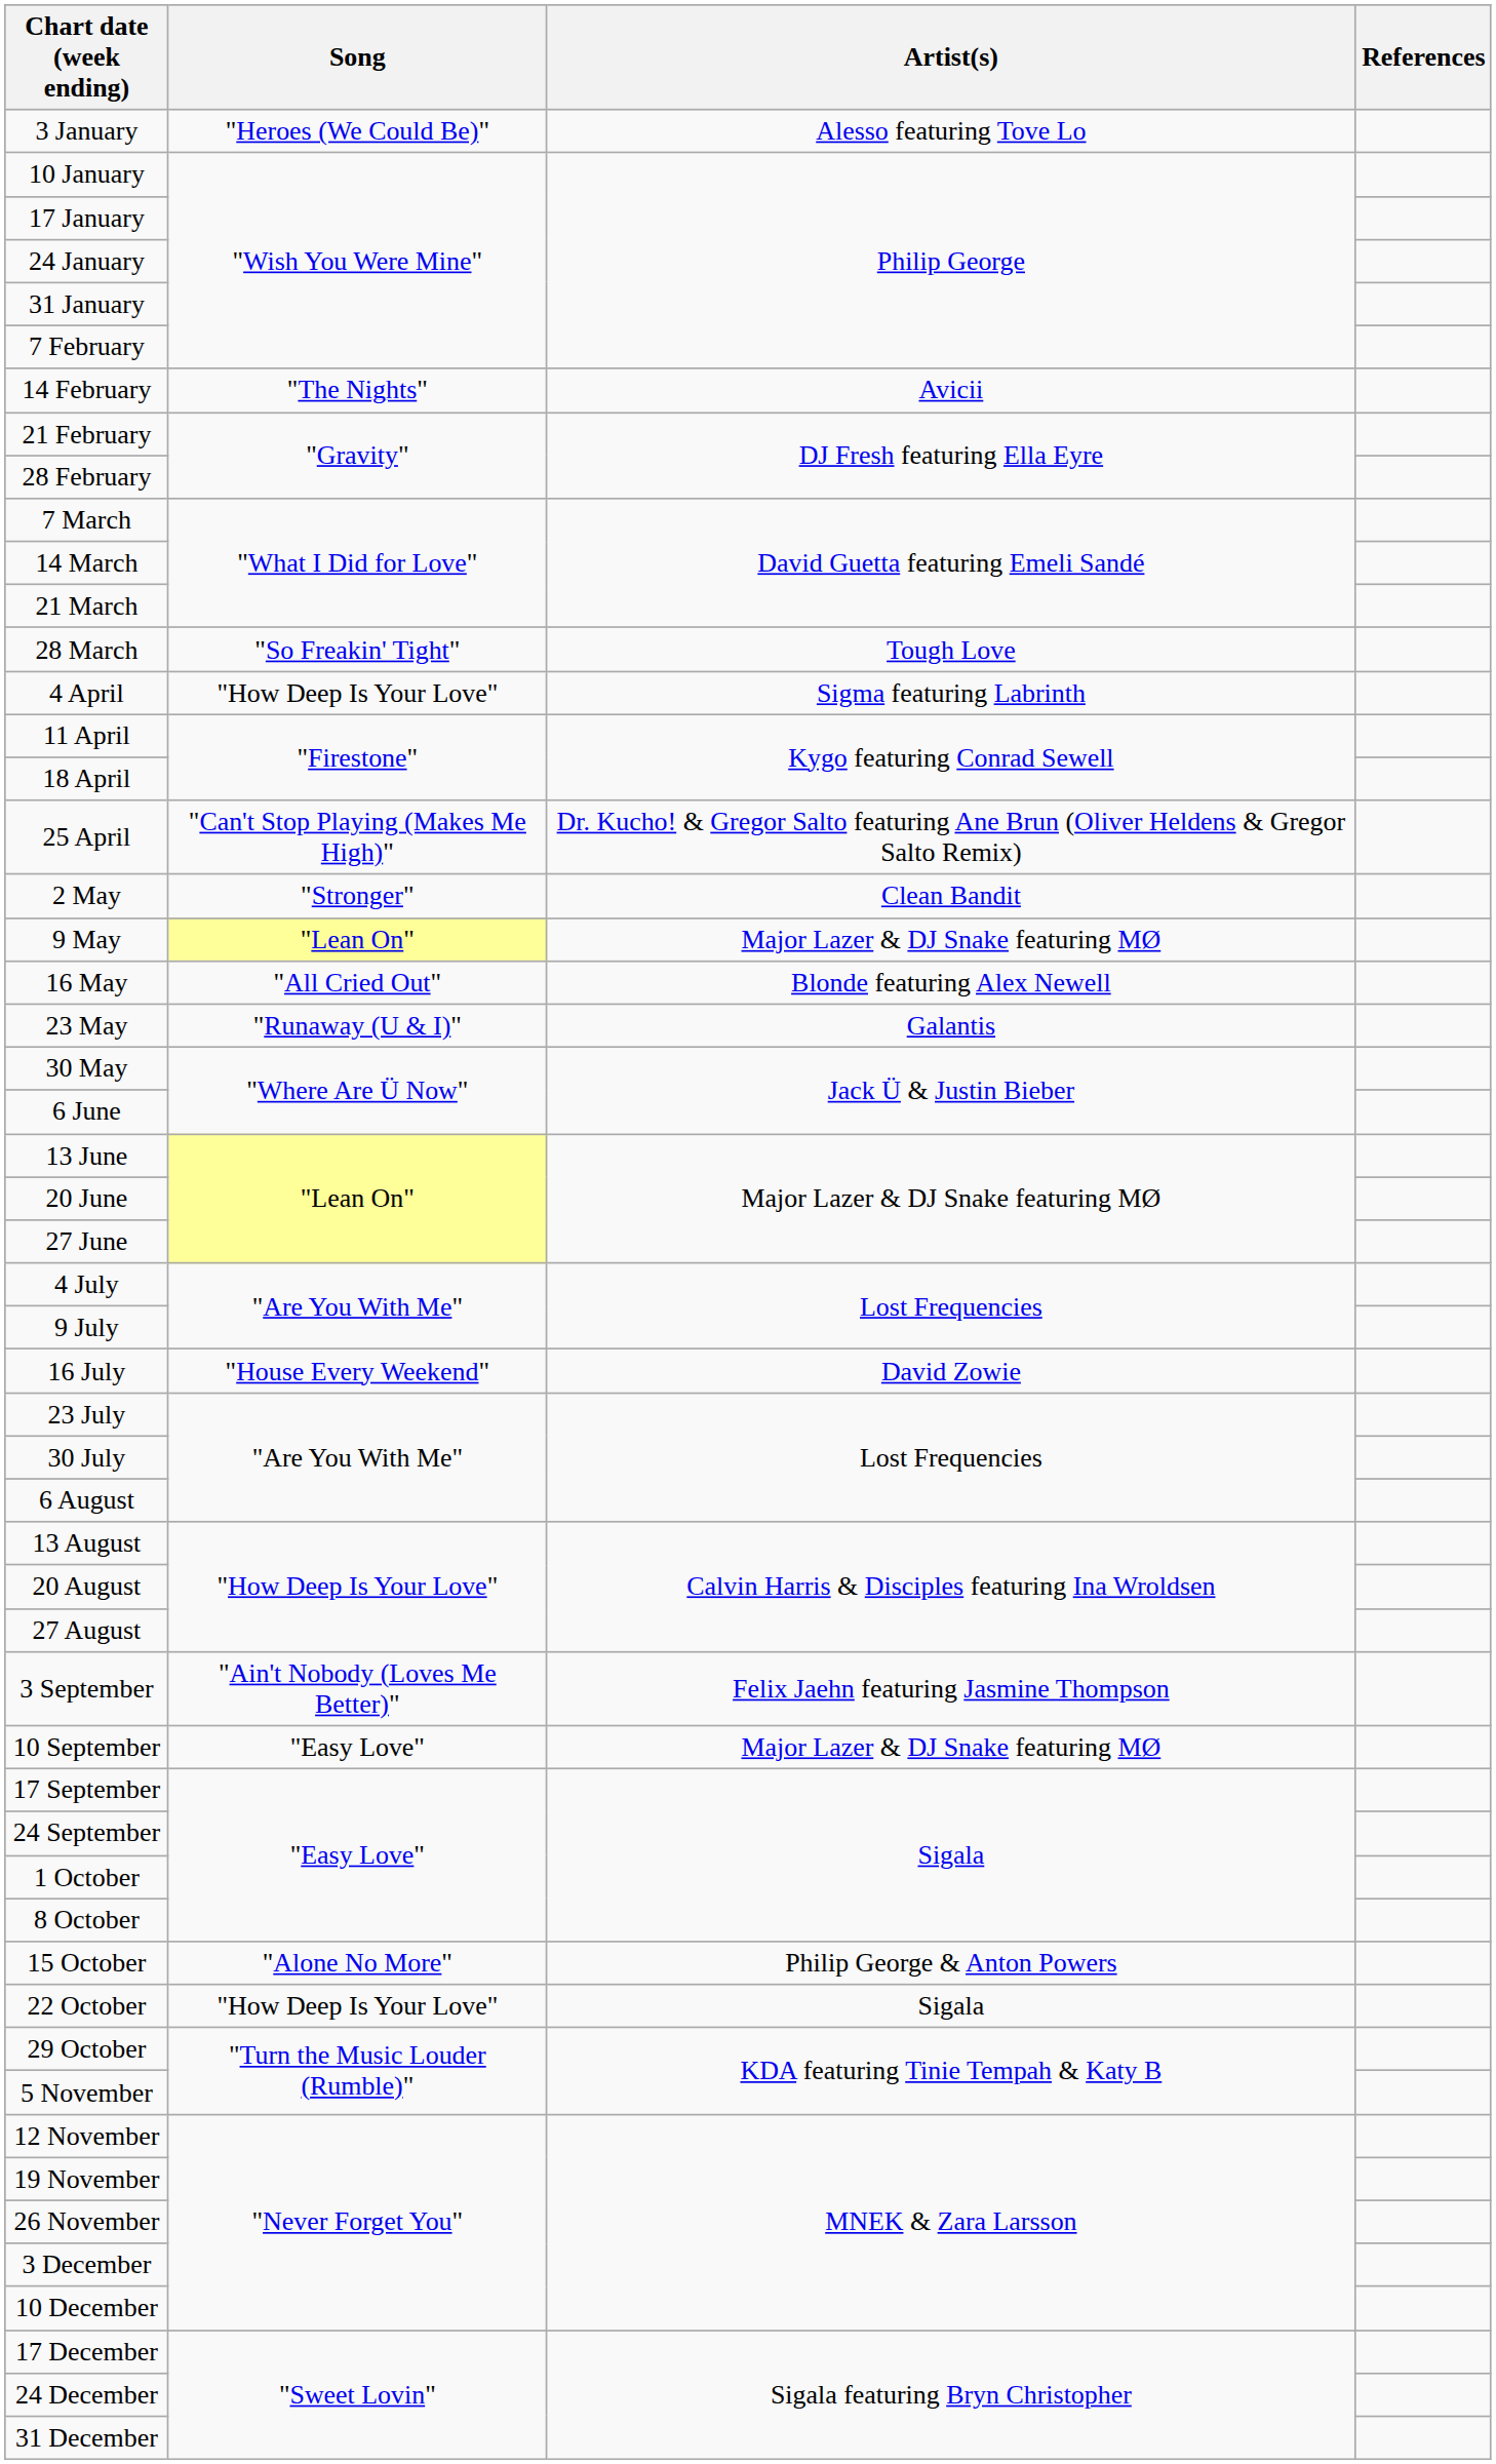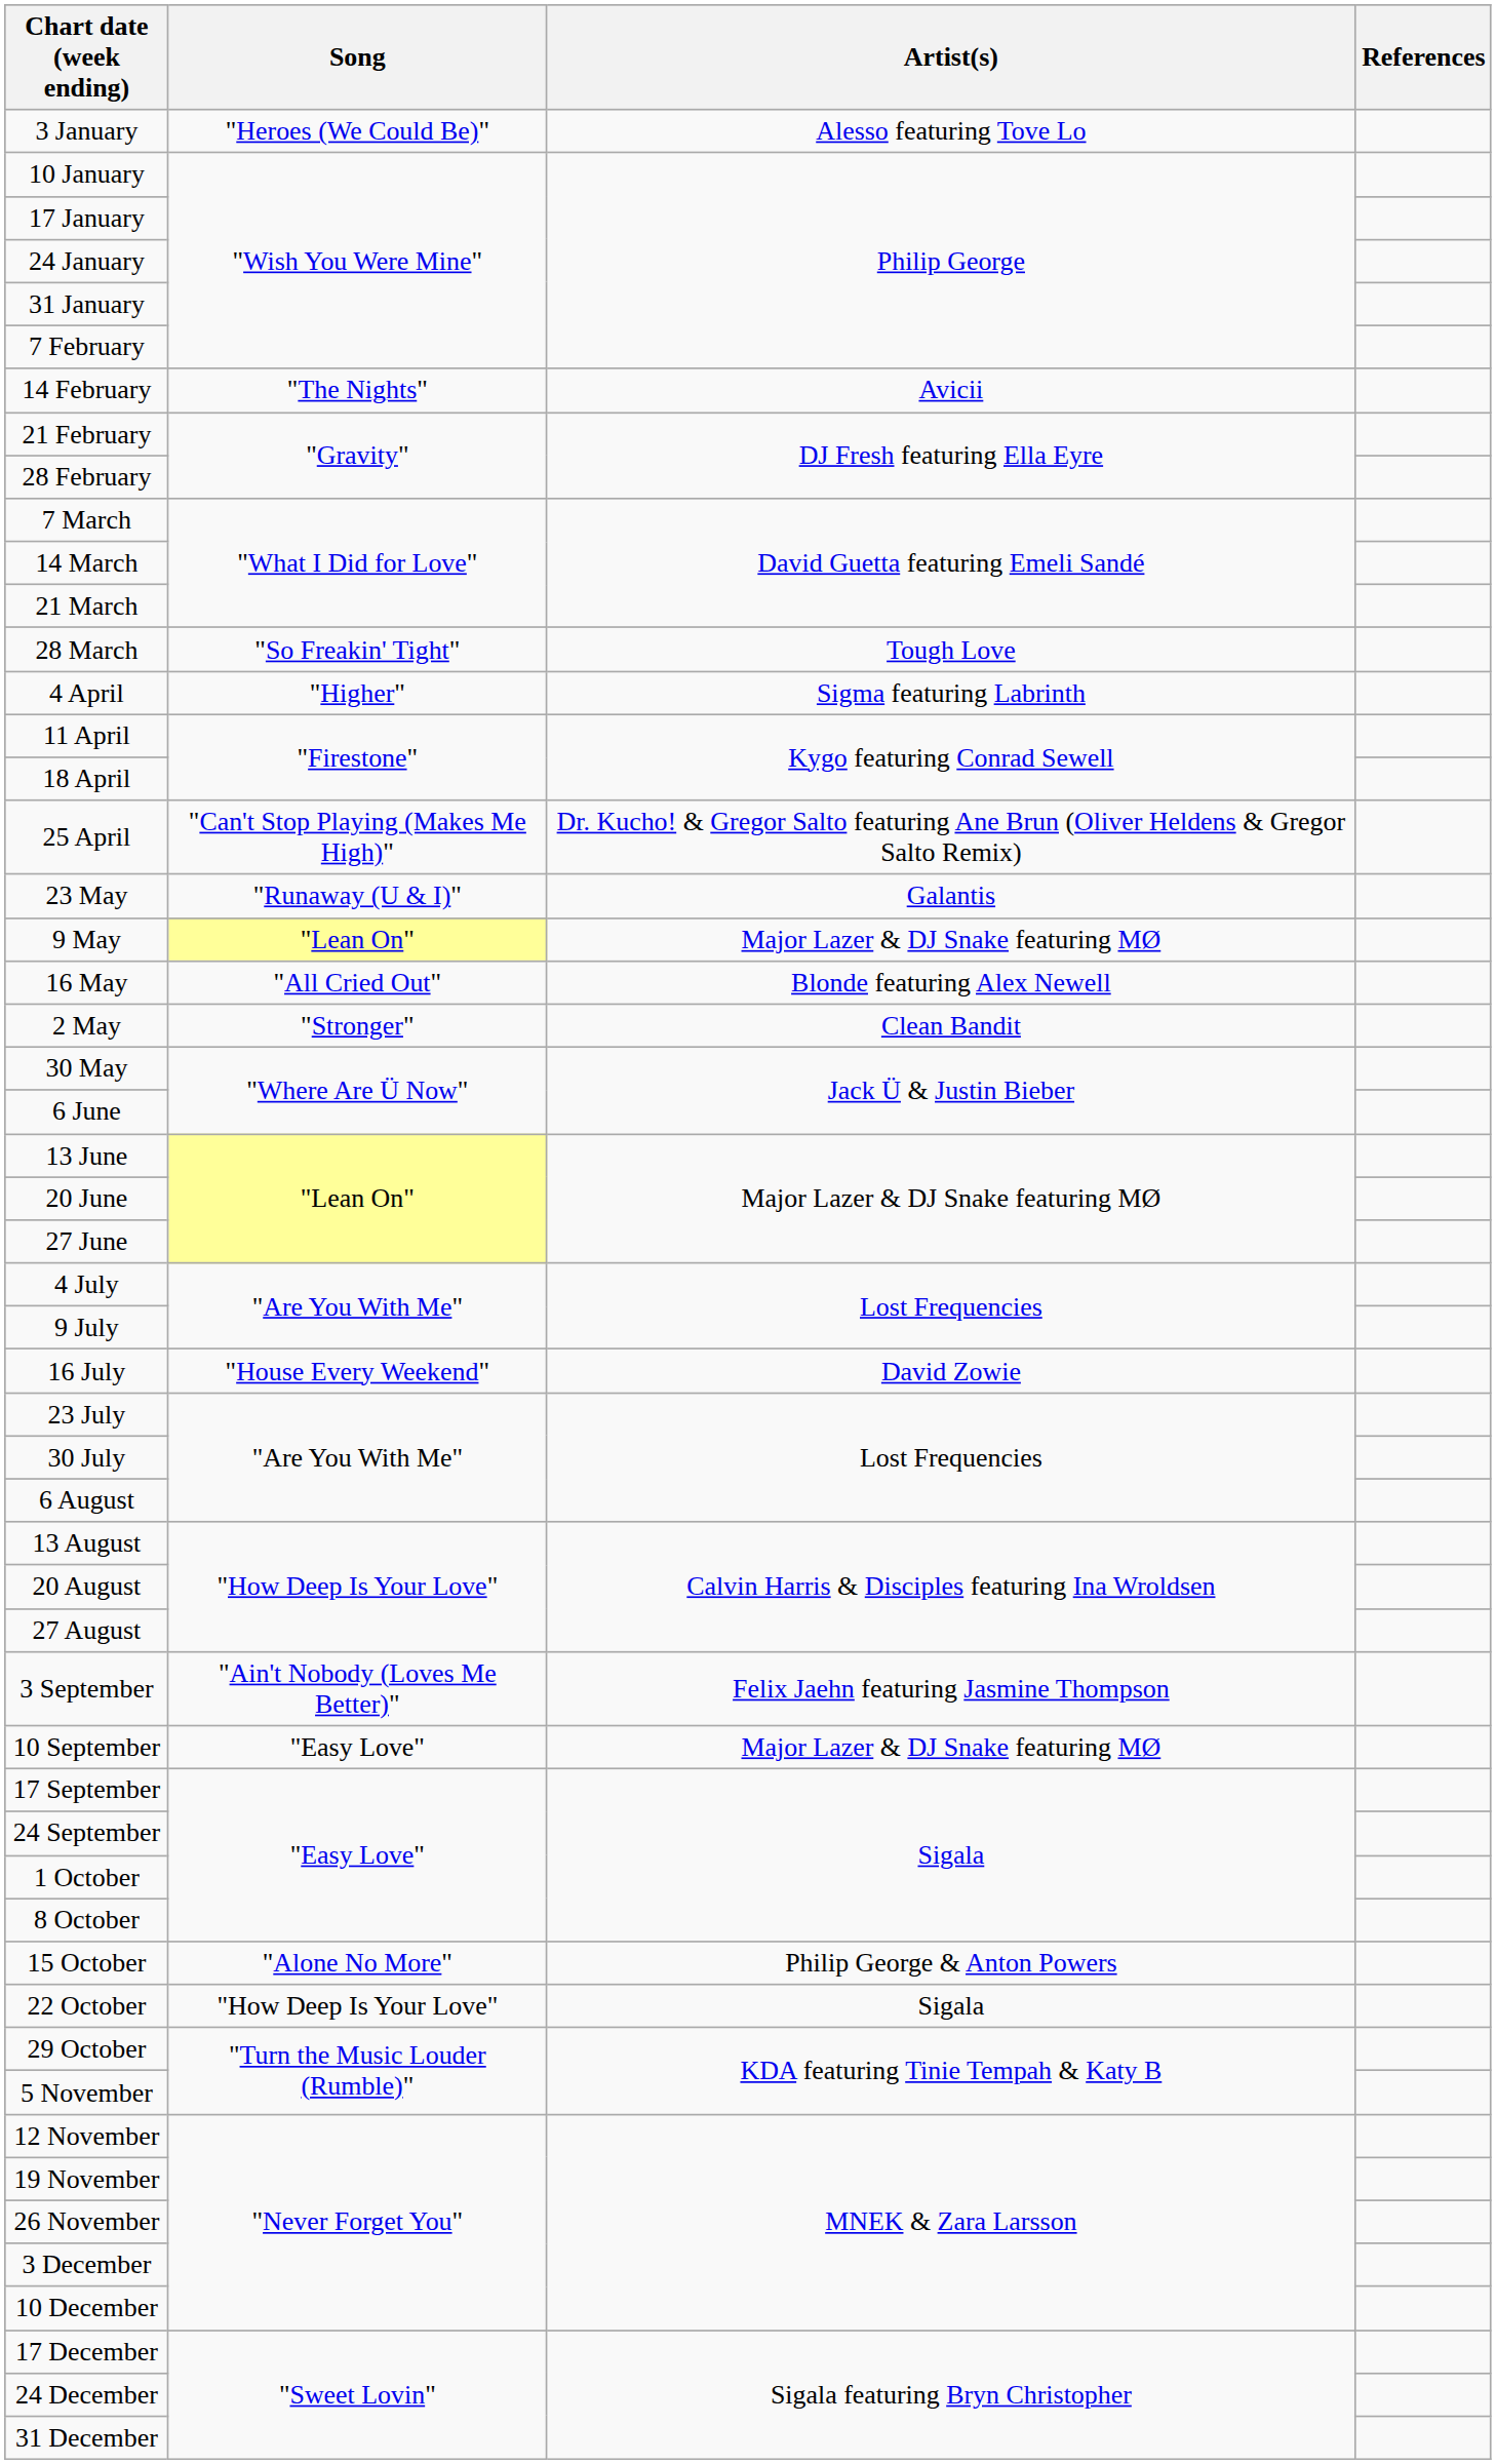 <table class="wikitable" style="font-size:97%; text-align:center;">
 <tr>
 <th>Chart date<br>(week ending)</th>
 <th>Song</th>
 <th>Artist(s)</th>
 <th>References</th>
 </tr>
 <tr>
 <td>3 January</td>
 <td>"<a href='#'>Heroes (We Could Be)</a>"</td>
 <td><a href='#'>Alesso</a> featuring <a href='#'>Tove Lo</a></td>
 <td></td>
 </tr>
 <tr>
 <td>10 January</td>
 <td rowspan="5">"<a href='#'>Wish You Were Mine</a>"</td>
 <td rowspan="5"><a href='#'>Philip George</a></td>
 <td></td>
 </tr>
 <tr>
 <td>17 January</td>
 <td></td>
 </tr>
 <tr>
 <td>24 January</td>
 <td></td>
 </tr>
 <tr>
 <td>31 January</td>
 <td></td>
 </tr>
 <tr>
 <td>7 February</td>
 <td></td>
 </tr>
 <tr>
 <td>14 February</td>
 <td>"<a href='#'>The Nights</a>"</td>
 <td><a href='#'>Avicii</a></td>
 <td></td>
 </tr>
 <tr>
 <td>21 February</td>
 <td rowspan="2">"<a href='#'>Gravity</a>"</td>
 <td rowspan="2"><a href='#'>DJ Fresh</a> featuring <a href='#'>Ella Eyre</a></td>
 <td></td>
 </tr>
 <tr>
 <td>28 February</td>
 <td></td>
 </tr>
 <tr>
 <td>7 March</td>
 <td rowspan="3">"<a href='#'>What I Did for Love</a>"</td>
 <td rowspan="3"><a href='#'>David Guetta</a> featuring <a href='#'>Emeli Sandé</a></td>
 <td></td>
 </tr>
 <tr>
 <td>14 March</td>
 <td></td>
 </tr>
 <tr>
 <td>21 March</td>
 <td></td>
 </tr>
 <tr>
 <td>28 March</td>
 <td>"<a href='#'>So Freakin' Tight</a>"</td>
 <td><a href='#'>Tough Love</a></td>
 <td></td>
 </tr>
 <tr>
 <td>4 April</td>
-<td>"How Deep Is Your Love"</td>
+<td>"<a href='#'>Higher</a>"</td>
 <td><a href='#'>Sigma</a> featuring <a href='#'>Labrinth</a></td>
 <td></td>
 </tr>
 <tr>
 <td>11 April</td>
 <td rowspan="2">"<a href='#'>Firestone</a>"</td>
 <td rowspan="2"><a href='#'>Kygo</a> featuring <a href='#'>Conrad Sewell</a></td>
 <td></td>
 </tr>
 <tr>
 <td>18 April</td>
 <td></td>
 </tr>
 <tr>
 <td>25 April</td>
 <td>"<a href='#'>Can't Stop Playing (Makes Me High)</a>"</td>
 <td><a href='#'>Dr. Kucho!</a> & <a href='#'>Gregor Salto</a> featuring <a href='#'>Ane Brun</a> (<a href='#'>Oliver Heldens</a> & Gregor Salto Remix)</td>
 <td></td>
 </tr>
 <tr>
-<td>2 May</td>
-<td>"<a href='#'>Stronger</a>"</td>
-<td><a href='#'>Clean Bandit</a></td>
+<td>23 May</td>
+<td>"<a href='#'>Runaway (U & I)</a>"</td>
+<td><a href='#'>Galantis</a></td>
 <td></td>
 </tr>
 <tr>
 <td>9 May</td>
 <td bgcolor=#FFFF99>"<a href='#'>Lean On</a>" </td>
 <td><a href='#'>Major Lazer</a> & <a href='#'>DJ Snake</a> featuring <a href='#'>MØ</a></td>
 <td></td>
 </tr>
 <tr>
 <td>16 May</td>
 <td>"<a href='#'>All Cried Out</a>"</td>
 <td><a href='#'>Blonde</a> featuring <a href='#'>Alex Newell</a></td>
 <td></td>
 </tr>
 <tr>
-<td>23 May</td>
-<td>"<a href='#'>Runaway (U & I)</a>"</td>
-<td><a href='#'>Galantis</a></td>
+<td>2 May</td>
+<td>"<a href='#'>Stronger</a>"</td>
+<td><a href='#'>Clean Bandit</a></td>
 <td></td>
 </tr>
 <tr>
 <td>30 May</td>
 <td rowspan="2">"<a href='#'>Where Are Ü Now</a>"</td>
 <td rowspan="2"><a href='#'>Jack Ü</a> & <a href='#'>Justin Bieber</a></td>
 <td></td>
 </tr>
 <tr>
 <td>6 June</td>
 <td></td>
 </tr>
 <tr>
 <td>13 June</td>
 <td rowspan="3" bgcolor=#FFFF99>"Lean On" </td>
 <td rowspan="3">Major Lazer & DJ Snake featuring MØ</td>
 <td></td>
 </tr>
 <tr>
 <td>20 June</td>
 <td></td>
 </tr>
 <tr>
 <td>27 June</td>
 <td></td>
 </tr>
 <tr>
 <td>4 July</td>
 <td rowspan="2">"<a href='#'>Are You With Me</a>"</td>
 <td rowspan="2"><a href='#'>Lost Frequencies</a></td>
 <td></td>
 </tr>
 <tr>
 <td>9 July </td>
 <td></td>
 </tr>
 <tr>
 <td>16 July </td>
 <td>"<a href='#'>House Every Weekend</a>"</td>
 <td><a href='#'>David Zowie</a></td>
 <td></td>
 </tr>
 <tr>
 <td>23 July</td>
 <td rowspan="3">"Are You With Me"</td>
 <td rowspan="3">Lost Frequencies</td>
 <td></td>
 </tr>
 <tr>
 <td>30 July</td>
 <td></td>
 </tr>
 <tr>
 <td>6 August</td>
 <td></td>
 </tr>
 <tr>
 <td>13 August</td>
 <td rowspan="3">"<a href='#'>How Deep Is Your Love</a>"</td>
 <td rowspan="3"><a href='#'>Calvin Harris</a> & <a href='#'>Disciples</a> featuring <a href='#'>Ina Wroldsen</a></td>
 <td></td>
 </tr>
 <tr>
 <td>20 August</td>
 <td></td>
 </tr>
 <tr>
 <td>27 August</td>
 <td></td>
 </tr>
 <tr>
 <td>3 September</td>
 <td>"<a href='#'>Ain't Nobody (Loves Me Better)</a>"</td>
 <td><a href='#'>Felix Jaehn</a> featuring <a href='#'>Jasmine Thompson</a></td>
 <td></td>
 </tr>
 <tr>
 <td>10 September</td>
 <td>"Easy Love"</td>
 <td><a href='#'>Major Lazer</a> & <a href='#'>DJ Snake</a> featuring <a href='#'>MØ</a></td>
 <td></td>
 </tr>
 <tr>
 <td>17 September </td>
 <td rowspan="4">"<a href='#'>Easy Love</a>"</td>
 <td rowspan="4"><a href='#'>Sigala</a></td>
 <td></td>
 </tr>
 <tr>
 <td>24 September</td>
 <td></td>
 </tr>
 <tr>
 <td>1 October</td>
 <td></td>
 </tr>
 <tr>
 <td>8 October</td>
 <td></td>
 </tr>
 <tr>
 <td>15 October</td>
 <td>"<a href='#'>Alone No More</a>"</td>
 <td>Philip George & <a href='#'>Anton Powers</a></td>
 <td></td>
 </tr>
 <tr>
 <td>22 October</td>
 <td>"How Deep Is Your Love"</td>
 <td>Sigala</td>
 <td></td>
 </tr>
 <tr>
 <td>29 October </td>
 <td rowspan="2">"<a href='#'>Turn the Music Louder (Rumble)</a>"</td>
 <td rowspan="2"><a href='#'>KDA</a> featuring <a href='#'>Tinie Tempah</a> & <a href='#'>Katy B</a></td>
 <td></td>
 </tr>
 <tr>
 <td>5 November</td>
 <td></td>
 </tr>
 <tr>
 <td>12 November</td>
 <td rowspan="5">"<a href='#'>Never Forget You</a>"</td>
 <td rowspan="5"><a href='#'>MNEK</a> & <a href='#'>Zara Larsson</a></td>
 <td></td>
 </tr>
 <tr>
 <td>19 November</td>
 <td></td>
 </tr>
 <tr>
 <td>26 November</td>
 <td></td>
 </tr>
 <tr>
 <td>3 December</td>
 <td></td>
 </tr>
 <tr>
 <td>10 December</td>
 <td></td>
 </tr>
 <tr>
 <td>17 December</td>
 <td rowspan="3">"<a href='#'>Sweet Lovin</a>"</td>
 <td rowspan="3">Sigala featuring <a href='#'>Bryn Christopher</a></td>
 <td></td>
 </tr>
 <tr>
 <td>24 December</td>
 <td></td>
 </tr>
 <tr>
 <td>31 December</td>
 <td></td>
 </tr>
 </table>
